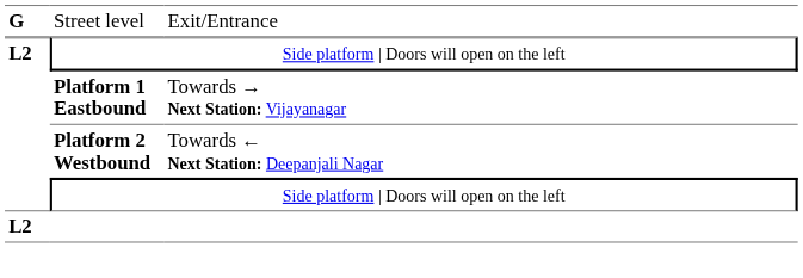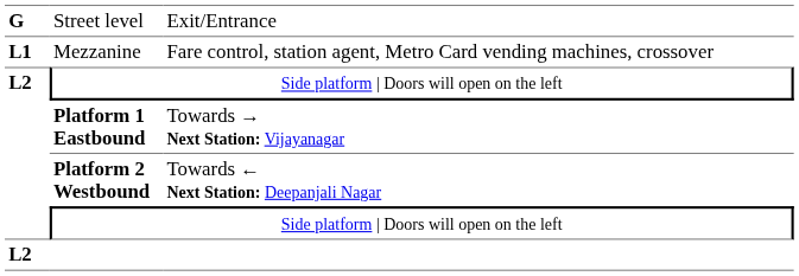 <table table border=0 cellspacing=0 cellpadding=3>
 <tr>
 <td style="border-bottom:solid 1px gray;border-top:solid 1px gray;" width=30 valign=top><strong>G</strong></td>
 <td style="border-top:solid 1px gray;border-bottom:solid 1px gray;" width=85 valign=top>Street level</td>
 <td style="border-top:solid 1px gray;border-bottom:solid 1px gray;" width=500 valign=top>Exit/Entrance</td>
+</tr>
+<tr>
+<td valign=top><strong>L1</strong></td>
+<td valign=top>Mezzanine</td>
+<td valign=top>Fare control, station agent, Metro Card vending machines, crossover<br></td>
 </tr>
 <tr>
 <td style="border-top:solid 1px gray;border-bottom:solid 1px gray;" width=30 rowspan=4 valign=top><strong>L2</strong></td>
 <td style="border-top:solid 1px gray;border-right:solid 2px black;border-left:solid 2px black;border-bottom:solid 2px black;text-align:center;" colspan=2><small><a href='#'>Side platform</a> | Doors will open on the left </small></td>
 </tr>
 <tr>
 <td style="border-bottom:solid 1px gray;" width=85><span><strong>Platform 1</strong><br><strong>Eastbound</strong></span></td>
 <td style="border-bottom:solid 1px gray;" width=500>Towards → <br><small><strong>Next Station:</strong> <a href='#'>Vijayanagar</a></small></td>
 </tr>
 <tr>
 <td><span><strong>Platform 2</strong><br><strong>Westbound</strong></span></td>
 <td>Towards ← <br><small><strong>Next Station:</strong> <a href='#'>Deepanjali Nagar</a></small></td>
 </tr>
 <tr>
 <td style="border-top:solid 2px black;border-right:solid 2px black;border-left:solid 2px black;border-bottom:solid 1px gray;" colspan=2  align=center><small><a href='#'>Side platform</a> | Doors will open on the left </small></td>
 </tr>
 <tr>
 <td style="border-bottom:solid 1px gray;" width=30 rowspan=2 valign=top><strong>L2</strong></td>
 <td style="border-bottom:solid 1px gray;" width=85></td>
 <td style="border-bottom:solid 1px gray;" width=500></td>
 </tr>
 <tr>
 </tr>
 </table>
